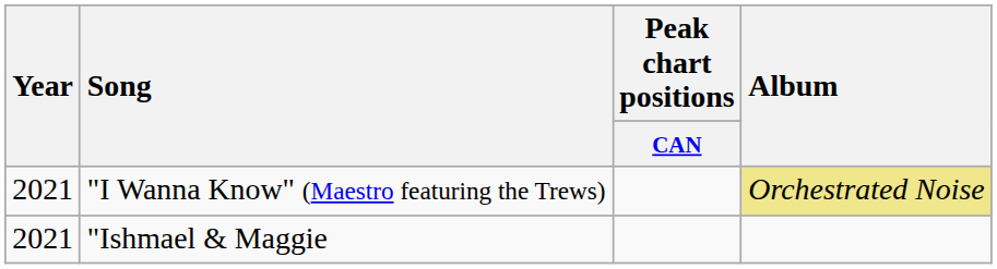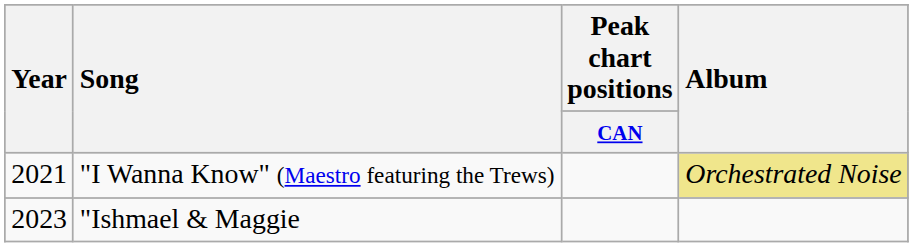 <table class="wikitable">
 <tr>
 <th style="text-align:center;" rowspan="2">Year</th>
 <th style="text-align:left;" rowspan="2">Song</th>
 <th scope="col">Peak chart positions</th>
 <th style="text-align:left;" rowspan="2">Album</th>
 </tr>
 <tr>
 <th scope="col" style="width:3em;font-size:90%;"><small><a href='#'>CAN</a></small><br></th>
 </tr>
 <tr>
 <td>2021</td>
 <td>"I Wanna Know" <small>(<a href='#'>Maestro</a> featuring the Trews)</small></td>
 <td></td>
 <td style="background: khaki;"><em>Orchestrated Noise</em></td>
 </tr>
 <tr>
-<td>2021</td>
+<td>2023</td>
 <td>"Ishmael & Maggie<br> </td>
 <td></td>
 <td></td>
 </tr>
 </table>
